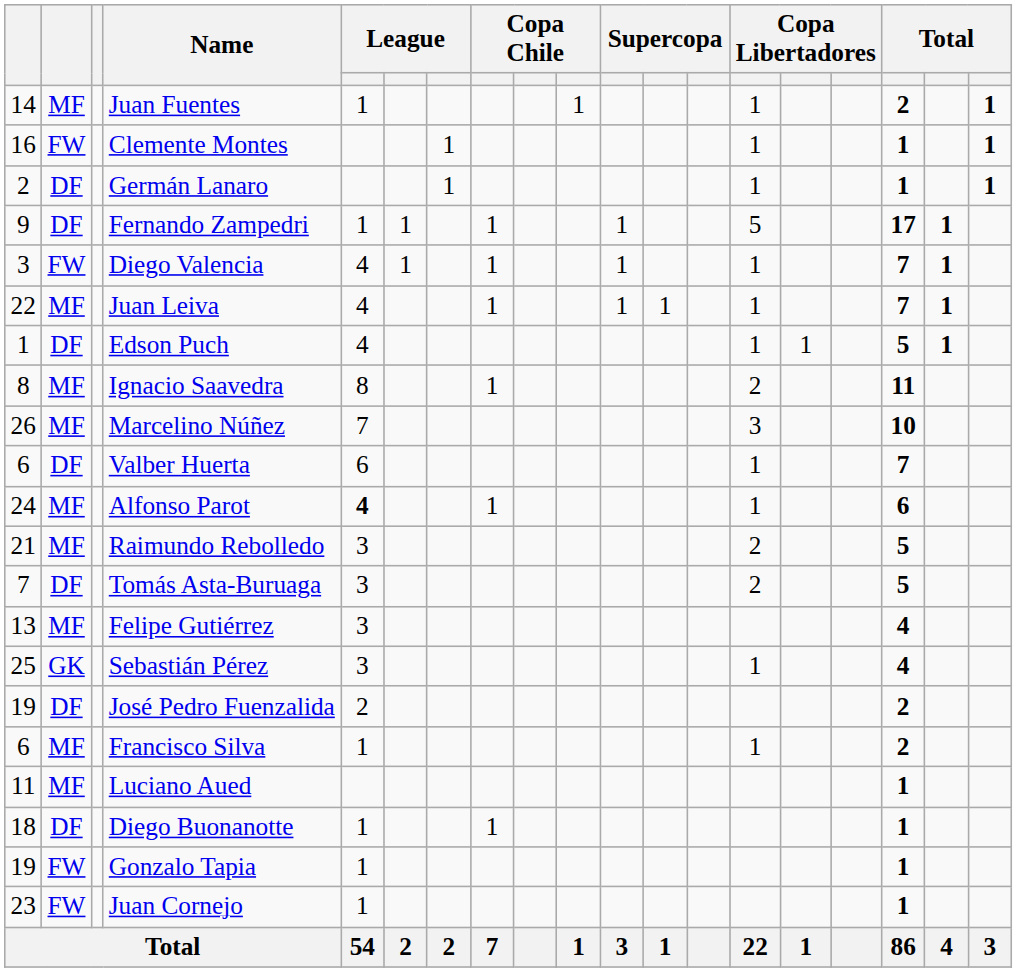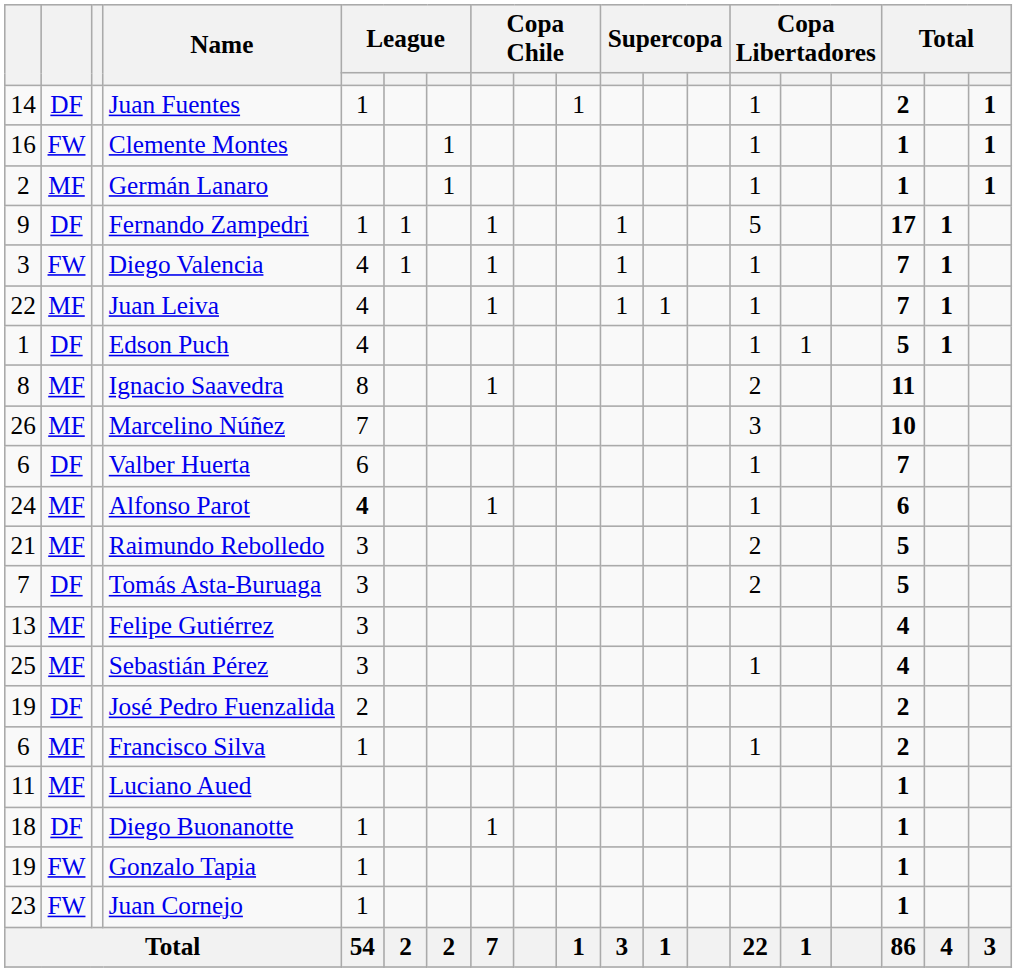 <table class="wikitable sortable" style="text-align:center">
 <tr>
 <th rowspan="2"></th>
 <th rowspan="2"></th>
 <th rowspan="2"></th>
 <th rowspan="2">Name</th>
 <th colspan="3">League</th>
 <th colspan="3">Copa Chile</th>
 <th colspan="3">Supercopa</th>
 <th colspan="3">Copa Libertadores</th>
 <th colspan="3">Total</th>
 </tr>
 <tr>
 <th width=20></th>
 <th width=20></th>
 <th width=20></th>
 <th width=20></th>
 <th width=20></th>
 <th width=20></th>
 <th width=20></th>
 <th width=20></th>
 <th width=20></th>
 <th width=20></th>
 <th width=20></th>
 <th width=20></th>
 <th width=20></th>
 <th width=20></th>
 <th width=20></th>
 </tr>
 <tr>
 <td>14</td>
-<td><a href='#'>MF</a></td>
+<td><a href='#'>DF</a></td>
 <td></td>
 <td align=left><a href='#'>Juan Fuentes</a></td>
 <td>1</td>
 <td></td>
 <td></td>
 <td></td>
 <td></td>
 <td>1</td>
 <td></td>
 <td></td>
 <td></td>
 <td>1</td>
 <td></td>
 <td></td>
 <td><strong>2</strong></td>
 <td></td>
 <td><strong>1</strong></td>
 </tr>
 <tr>
 <td>16</td>
 <td><a href='#'>FW</a></td>
 <td></td>
 <td align="left"><a href='#'>Clemente Montes</a></td>
 <td></td>
 <td></td>
 <td>1</td>
 <td></td>
 <td></td>
 <td></td>
 <td></td>
 <td></td>
 <td></td>
 <td>1</td>
 <td></td>
 <td></td>
 <td><strong>1</strong></td>
 <td></td>
 <td><strong>1</strong></td>
 </tr>
 <tr>
 <td>2</td>
-<td><a href='#'>DF</a></td>
+<td><a href='#'>MF</a></td>
 <td></td>
 <td align="left"><a href='#'>Germán Lanaro</a></td>
 <td></td>
 <td></td>
 <td>1</td>
 <td></td>
 <td></td>
 <td></td>
 <td></td>
 <td></td>
 <td></td>
 <td>1</td>
 <td></td>
 <td></td>
 <td><strong>1</strong></td>
 <td></td>
 <td><strong>1</strong></td>
 </tr>
 <tr>
 <td>9</td>
 <td><a href='#'>DF</a></td>
 <td></td>
 <td align="left"><a href='#'>Fernando Zampedri</a></td>
 <td>1</td>
 <td>1</td>
 <td></td>
 <td>1</td>
 <td></td>
 <td></td>
 <td>1</td>
 <td></td>
 <td></td>
 <td>5</td>
 <td></td>
 <td></td>
 <td><strong>17</strong></td>
 <td><strong>1</strong></td>
 <td></td>
 </tr>
 <tr>
 <td>3</td>
 <td><a href='#'>FW</a></td>
 <td></td>
 <td align="left"><a href='#'>Diego Valencia</a></td>
 <td>4</td>
 <td>1</td>
 <td></td>
 <td>1</td>
 <td></td>
 <td></td>
 <td>1</td>
 <td></td>
 <td></td>
 <td>1</td>
 <td></td>
 <td></td>
 <td><strong>7</strong></td>
 <td><strong>1</strong></td>
 <td></td>
 </tr>
 <tr>
 <td>22</td>
 <td><a href='#'>MF</a></td>
 <td></td>
 <td align=left><a href='#'>Juan Leiva</a></td>
 <td>4</td>
 <td></td>
 <td></td>
 <td>1</td>
 <td></td>
 <td></td>
 <td>1</td>
 <td>1</td>
 <td></td>
 <td>1</td>
 <td></td>
 <td></td>
 <td><strong>7</strong></td>
 <td><strong>1</strong></td>
 <td></td>
 </tr>
 <tr>
 <td>1</td>
 <td><a href='#'>DF</a></td>
 <td></td>
 <td align=left><a href='#'>Edson Puch</a></td>
 <td>4</td>
 <td></td>
 <td></td>
 <td></td>
 <td></td>
 <td></td>
 <td></td>
 <td></td>
 <td></td>
 <td>1</td>
 <td>1</td>
 <td></td>
 <td><strong>5</strong></td>
 <td><strong>1</strong></td>
 <td></td>
 </tr>
 <tr>
 <td>8</td>
 <td><a href='#'>MF</a></td>
 <td></td>
 <td align="left"><a href='#'>Ignacio Saavedra</a></td>
 <td>8</td>
 <td></td>
 <td></td>
 <td>1</td>
 <td></td>
 <td></td>
 <td></td>
 <td></td>
 <td></td>
 <td>2</td>
 <td></td>
 <td></td>
 <td><strong>11</strong></td>
 <td></td>
 <td></td>
 </tr>
 <tr>
 <td>26</td>
 <td><a href='#'>MF</a></td>
 <td></td>
 <td align="left"><a href='#'>Marcelino Núñez</a></td>
 <td>7</td>
 <td></td>
 <td></td>
 <td></td>
 <td></td>
 <td></td>
 <td></td>
 <td></td>
 <td></td>
 <td>3</td>
 <td></td>
 <td></td>
 <td><strong>10</strong></td>
 <td></td>
 <td></td>
 </tr>
 <tr>
 <td>6</td>
 <td><a href='#'>DF</a></td>
 <td></td>
 <td align=left><a href='#'>Valber Huerta</a></td>
 <td>6</td>
 <td></td>
 <td></td>
 <td></td>
 <td></td>
 <td></td>
 <td></td>
 <td></td>
 <td></td>
 <td>1</td>
 <td></td>
 <td></td>
 <td><strong>7</strong></td>
 <td></td>
 <td></td>
 </tr>
 <tr>
 <td>24</td>
 <td><a href='#'>MF</a></td>
 <td></td>
 <td align="left"><a href='#'>Alfonso Parot</a></td>
 <td><strong>4</strong></td>
 <td></td>
 <td></td>
 <td>1</td>
 <td></td>
 <td></td>
 <td></td>
 <td></td>
 <td></td>
 <td>1</td>
 <td></td>
 <td></td>
 <td><strong>6</strong></td>
 <td></td>
 <td></td>
 </tr>
 <tr>
 <td>21</td>
 <td><a href='#'>MF</a></td>
 <td></td>
 <td align=left><a href='#'>Raimundo Rebolledo</a></td>
 <td>3</td>
 <td></td>
 <td></td>
 <td></td>
 <td></td>
 <td></td>
 <td></td>
 <td></td>
 <td></td>
 <td>2</td>
 <td></td>
 <td></td>
 <td><strong>5</strong></td>
 <td></td>
 <td></td>
 </tr>
 <tr>
 <td>7</td>
 <td><a href='#'>DF</a></td>
 <td></td>
 <td align="left"><a href='#'>Tomás Asta-Buruaga</a></td>
 <td>3</td>
 <td></td>
 <td></td>
 <td></td>
 <td></td>
 <td></td>
 <td></td>
 <td></td>
 <td></td>
 <td>2</td>
 <td></td>
 <td></td>
 <td><strong>5</strong></td>
 <td></td>
 <td></td>
 </tr>
 <tr>
 <td>13</td>
 <td><a href='#'>MF</a></td>
 <td></td>
 <td align="left"><a href='#'>Felipe Gutiérrez</a></td>
 <td>3</td>
 <td></td>
 <td></td>
 <td></td>
 <td></td>
 <td></td>
 <td></td>
 <td></td>
 <td></td>
 <td></td>
 <td></td>
 <td></td>
 <td><strong>4</strong></td>
 <td></td>
 <td></td>
 </tr>
 <tr>
 <td>25</td>
-<td><a href='#'>GK</a></td>
+<td><a href='#'>MF</a></td>
 <td></td>
 <td align=left><a href='#'>Sebastián Pérez</a></td>
 <td>3</td>
 <td></td>
 <td></td>
 <td></td>
 <td></td>
 <td></td>
 <td></td>
 <td></td>
 <td></td>
 <td>1</td>
 <td></td>
 <td></td>
 <td><strong>4</strong></td>
 <td></td>
 <td></td>
 </tr>
 <tr>
 <td>19</td>
 <td><a href='#'>DF</a></td>
 <td></td>
 <td align="left"><a href='#'>José Pedro Fuenzalida</a></td>
 <td>2</td>
 <td></td>
 <td></td>
 <td></td>
 <td></td>
 <td></td>
 <td></td>
 <td></td>
 <td></td>
 <td></td>
 <td></td>
 <td></td>
 <td><strong>2</strong></td>
 <td></td>
 <td></td>
 </tr>
 <tr>
 <td>6</td>
 <td><a href='#'>MF</a></td>
 <td></td>
 <td align=left><a href='#'>Francisco Silva</a></td>
 <td>1</td>
 <td></td>
 <td></td>
 <td></td>
 <td></td>
 <td></td>
 <td></td>
 <td></td>
 <td></td>
 <td>1</td>
 <td></td>
 <td></td>
 <td><strong>2</strong></td>
 <td></td>
 <td></td>
 </tr>
 <tr>
 <td>11</td>
 <td><a href='#'>MF</a></td>
 <td></td>
 <td align="left"><a href='#'>Luciano Aued</a></td>
 <td></td>
 <td></td>
 <td></td>
 <td></td>
 <td></td>
 <td></td>
 <td></td>
 <td></td>
 <td></td>
 <td></td>
 <td></td>
 <td></td>
 <td><strong>1</strong></td>
 <td></td>
 <td></td>
 </tr>
 <tr>
 <td>18</td>
 <td><a href='#'>DF</a></td>
 <td></td>
 <td align="left"><a href='#'>Diego Buonanotte</a></td>
 <td>1</td>
 <td></td>
 <td></td>
 <td>1</td>
 <td></td>
 <td></td>
 <td></td>
 <td></td>
 <td></td>
 <td></td>
 <td></td>
 <td></td>
 <td><strong>1</strong></td>
 <td></td>
 <td></td>
 </tr>
 <tr>
 <td>19</td>
 <td><a href='#'>FW</a></td>
 <td></td>
 <td align=left><a href='#'>Gonzalo Tapia</a></td>
 <td>1</td>
 <td></td>
 <td></td>
 <td></td>
 <td></td>
 <td></td>
 <td></td>
 <td></td>
 <td></td>
 <td></td>
 <td></td>
 <td></td>
 <td><strong>1</strong></td>
 <td></td>
 <td></td>
 </tr>
 <tr>
 <td>23</td>
 <td><a href='#'>FW</a></td>
 <td></td>
 <td align=left><a href='#'>Juan Cornejo</a></td>
 <td>1</td>
 <td></td>
 <td></td>
 <td></td>
 <td></td>
 <td></td>
 <td></td>
 <td></td>
 <td></td>
 <td></td>
 <td></td>
 <td></td>
 <td><strong>1</strong></td>
 <td></td>
 <td></td>
 </tr>
 <tr>
 <th colspan="4">Total</th>
 <th>54</th>
 <th>2</th>
 <th>2</th>
 <th>7</th>
 <th></th>
 <th>1</th>
 <th>3</th>
 <th>1</th>
 <th></th>
 <th>22</th>
 <th>1</th>
 <th></th>
 <th>86</th>
 <th>4</th>
 <th>3</th>
 </tr>
 </table>
